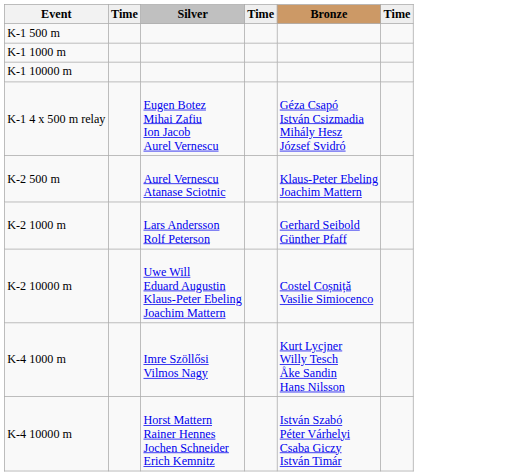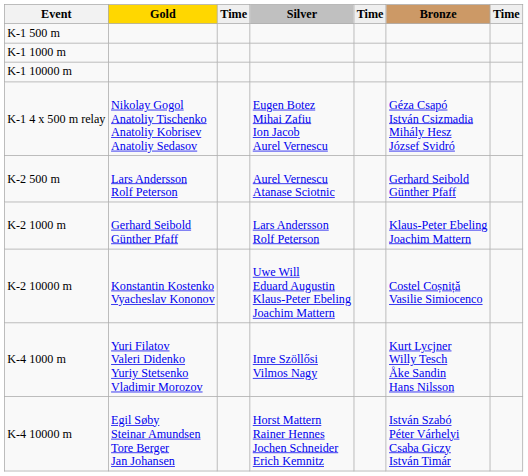 <table class="wikitable">
 <tr>
 <th>Event</th>
+<td align=center bgcolor="gold"><strong>Gold</strong></td>
 <td align=center bgcolor="EFEFEF"><strong>Time</strong></td>
 <td align=center bgcolor="silver"><strong>Silver</strong></td>
 <td align=center bgcolor="EFEFEF"><strong>Time</strong></td>
 <td align=center bgcolor="CC9966"><strong>Bronze</strong></td>
 <td align=center bgcolor="EFEFEF"><strong>Time</strong></td>
 </tr>
 <tr>
 <td>K-1 500 m</td>
 <td></td>
 <td></td>
 <td></td>
 <td></td>
 <td></td>
+<td></td>
 </tr>
 <tr>
 <td>K-1 1000 m</td>
+<td></td>
 <td></td>
 <td></td>
 <td></td>
 <td></td>
 <td></td>
 </tr>
 <tr>
 <td>K-1 10000 m</td>
 <td></td>
 <td></td>
 <td></td>
 <td></td>
 <td></td>
+<td></td>
 </tr>
 <tr>
 <td>K-1 4 x 500 m relay</td>
+<td><br><a href='#'>Nikolay Gogol</a><br><a href='#'>Anatoliy Tischenko</a><br><a href='#'>Anatoliy Kobrisev</a><br><a href='#'>Anatoliy Sedasov</a></td>
 <td></td>
 <td><br><a href='#'>Eugen Botez</a><br><a href='#'>Mihai Zafiu</a><br><a href='#'>Ion Jacob</a><br><a href='#'>Aurel Vernescu</a></td>
 <td></td>
 <td><br><a href='#'>Géza Csapó</a><br><a href='#'>István Csizmadia</a><br><a href='#'>Mihály Hesz</a><br><a href='#'>József Svidró</a></td>
 <td></td>
 </tr>
 <tr>
 <td>K-2 500 m</td>
+<td><br><a href='#'>Lars Andersson</a><br><a href='#'>Rolf Peterson</a></td>
 <td></td>
 <td><br><a href='#'>Aurel Vernescu</a><br><a href='#'>Atanase Sciotnic</a></td>
+<td></td>
+<td><br><a href='#'>Gerhard Seibold</a><br><a href='#'>Günther Pfaff</a></td>
+<td></td>
+</tr>
+<tr>
+<td>K-2 1000 m</td>
+<td><br><a href='#'>Gerhard Seibold</a><br><a href='#'>Günther Pfaff</a></td>
+<td></td>
+<td><br><a href='#'>Lars Andersson</a><br><a href='#'>Rolf Peterson</a></td>
 <td></td>
 <td><br><a href='#'>Klaus-Peter Ebeling</a><br><a href='#'>Joachim Mattern</a></td>
 <td></td>
 </tr>
 <tr>
-<td>K-2 1000 m</td>
-<td></td>
-<td><br><a href='#'>Lars Andersson</a><br><a href='#'>Rolf Peterson</a></td>
-<td></td>
-<td><br><a href='#'>Gerhard Seibold</a><br><a href='#'>Günther Pfaff</a></td>
-<td></td>
-</tr>
-<tr>
 <td>K-2 10000 m</td>
+<td><br><a href='#'>Konstantin Kostenko</a><br><a href='#'>Vyacheslav Kononov</a></td>
 <td></td>
 <td><br><a href='#'>Uwe Will</a><br><a href='#'>Eduard Augustin</a><br><a href='#'>Klaus-Peter Ebeling</a><br><a href='#'>Joachim Mattern</a></td>
 <td></td>
 <td><br><a href='#'>Costel Coșniță</a><br><a href='#'>Vasilie Simiocenco</a></td>
 <td></td>
 </tr>
 <tr>
 <td>K-4 1000 m</td>
+<td><br><a href='#'>Yuri Filatov</a><br><a href='#'>Valeri Didenko</a><br><a href='#'>Yuriy Stetsenko</a><br><a href='#'>Vladimir Morozov</a></td>
 <td></td>
 <td><br><a href='#'>Imre Szöllősi</a><br><a href='#'>Vilmos Nagy</a></td>
 <td></td>
 <td><br><a href='#'>Kurt Lycjner</a><br><a href='#'>Willy Tesch</a><br><a href='#'>Åke Sandin</a><br><a href='#'>Hans Nilsson</a></td>
 <td></td>
 </tr>
 <tr>
 <td>K-4 10000 m</td>
+<td><br><a href='#'>Egil Søby</a><br><a href='#'>Steinar Amundsen</a><br><a href='#'>Tore Berger</a><br><a href='#'>Jan Johansen</a></td>
 <td></td>
 <td><br><a href='#'>Horst Mattern</a><br><a href='#'>Rainer Hennes</a><br><a href='#'>Jochen Schneider</a><br><a href='#'>Erich Kemnitz</a></td>
 <td></td>
 <td><br><a href='#'>István Szabó</a><br><a href='#'>Péter Várhelyi</a><br><a href='#'>Csaba Giczy</a><br><a href='#'>István Timár</a></td>
 <td></td>
 </tr>
 </table>
